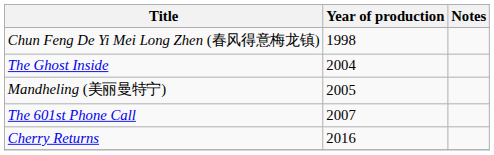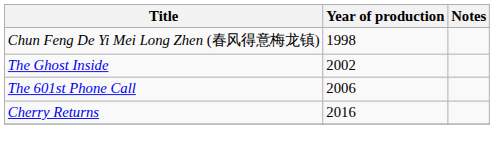 <table class="wikitable">
 <tr>
 <th>Title</th>
 <th>Year of production</th>
 <th>Notes</th>
 </tr>
 <tr>
 <td><em>Chun Feng De Yi Mei Long Zhen</em> (春风得意梅龙镇)</td>
 <td>1998</td>
 <td></td>
 </tr>
 <tr>
 <td><em><a href='#'>The Ghost Inside</a></em></td>
-<td>2004</td>
-<td></td>
-</tr>
-<tr>
-<td><em>Mandheling</em> (美丽曼特宁)</td>
-<td>2005</td>
+<td>2002</td>
 <td></td>
 </tr>
 <tr>
 <td><em><a href='#'>The 601st Phone Call</a></em></td>
-<td>2007</td>
+<td>2006</td>
 <td></td>
 </tr>
 <tr>
 <td><em><a href='#'>Cherry Returns</a></em></td>
 <td>2016</td>
 <td></td>
 </tr>
 <tr>
 </tr>
 </table>
